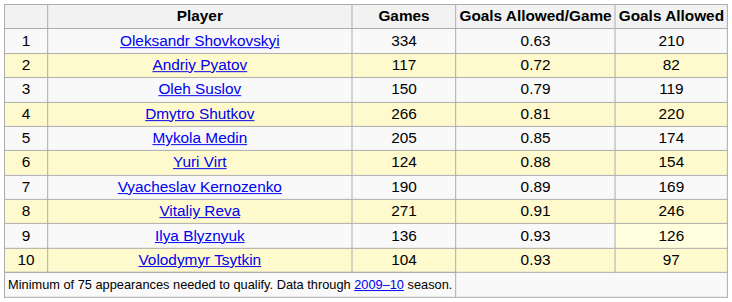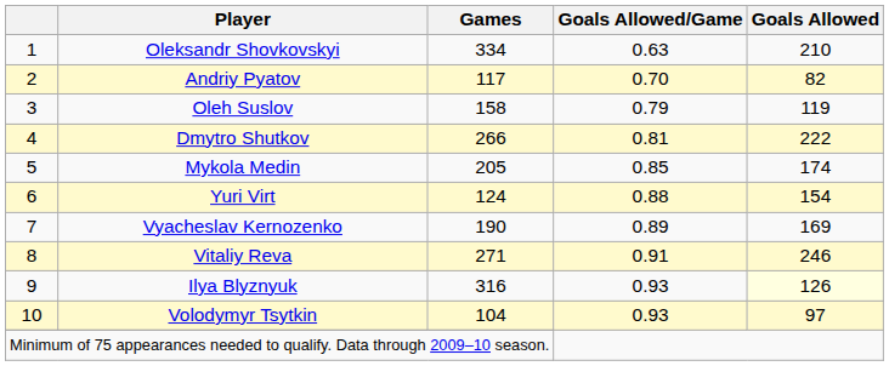 <table class="wikitable sortable" style="font-size:100%; text-align:center;">
 <tr>
 <th align="center"></th>
 <th align="center">Player</th>
 <th align="center">Games</th>
 <th align="center">Goals Allowed/Game</th>
 <th align="center">Goals Allowed</th>
 </tr>
 <tr>
 <td>1</td>
 <td><a href='#'>Oleksandr Shovkovskyi</a></td>
 <td align="center">334</td>
 <td align="center">0.63</td>
 <td align="center">210</td>
 </tr>
 <tr style="background:lemonchiffon;">
 <td>2</td>
 <td><a href='#'>Andriy Pyatov</a></td>
 <td align="center">117</td>
-<td align="center">0.72</td>
+<td align="center">0.70</td>
 <td align="center">82</td>
 </tr>
 <tr>
 <td>3</td>
 <td><a href='#'>Oleh Suslov</a></td>
-<td align="center">150</td>
+<td align="center">158</td>
 <td align="center">0.79</td>
 <td align="center">119</td>
 </tr>
 <tr style="background:lemonchiffon;">
 <td>4</td>
 <td><a href='#'>Dmytro Shutkov</a></td>
 <td align="center">266</td>
 <td align="center">0.81</td>
-<td align="center">220</td>
+<td align="center">222</td>
 </tr>
 <tr>
 <td>5</td>
 <td><a href='#'>Mykola Medin</a></td>
 <td align="center">205</td>
 <td align="center">0.85</td>
 <td align="center">174</td>
 </tr>
 <tr style="background:lemonchiffon;">
 <td>6</td>
 <td><a href='#'>Yuri Virt</a></td>
 <td align="center">124</td>
 <td align="center">0.88</td>
 <td align="center">154</td>
 </tr>
 <tr>
 <td>7</td>
 <td><a href='#'>Vyacheslav Kernozenko</a></td>
 <td align="center">190</td>
 <td align="center">0.89</td>
 <td align="center">169</td>
 </tr>
 <tr style="background:lemonchiffon;">
 <td>8</td>
 <td><a href='#'>Vitaliy Reva</a></td>
 <td align="center">271</td>
 <td align="center">0.91</td>
 <td align="center">246</td>
 </tr>
 <tr>
 <td>9</td>
 <td><a href='#'>Ilya Blyznyuk</a></td>
-<td align="center">136</td>
+<td align="center">316</td>
 <td align="center">0.93</td>
 <td align="center" style="background: lightyellow;">126</td>
 </tr>
 <tr style="background:lemonchiffon;">
 <td>10</td>
 <td><a href='#'>Volodymyr Tsytkin</a></td>
 <td align="center">104</td>
 <td align="center">0.93</td>
 <td align="center">97</td>
 </tr>
 <tr style="background:beige;">
 </tr>
 <tr>
 <td colspan="3"><small>Minimum of 75 appearances needed to qualify. Data through <a href='#'>2009–10</a> season.</small></td>
 </tr>
 </table>
